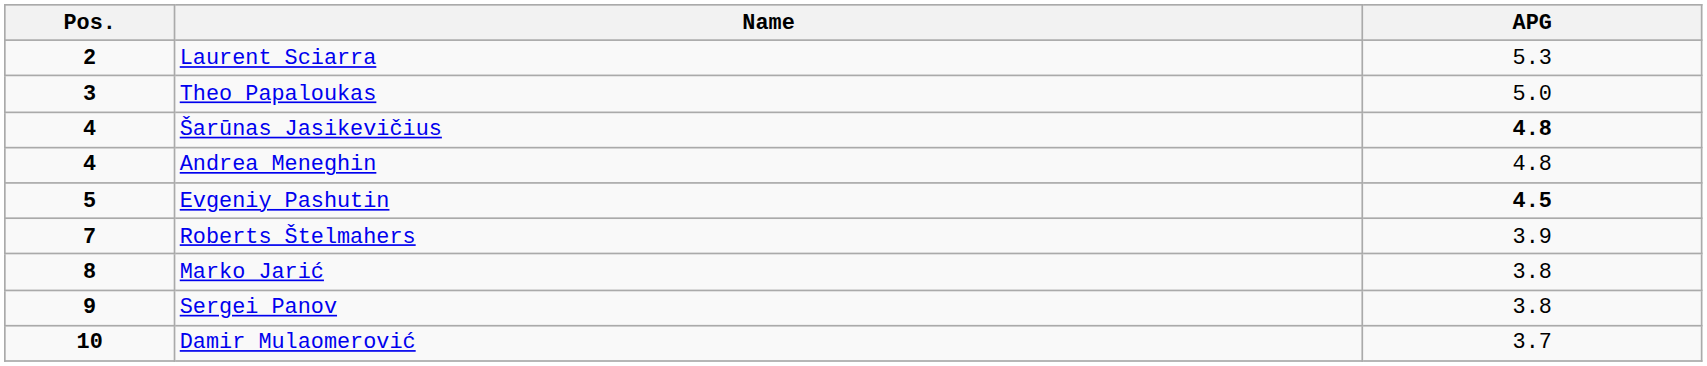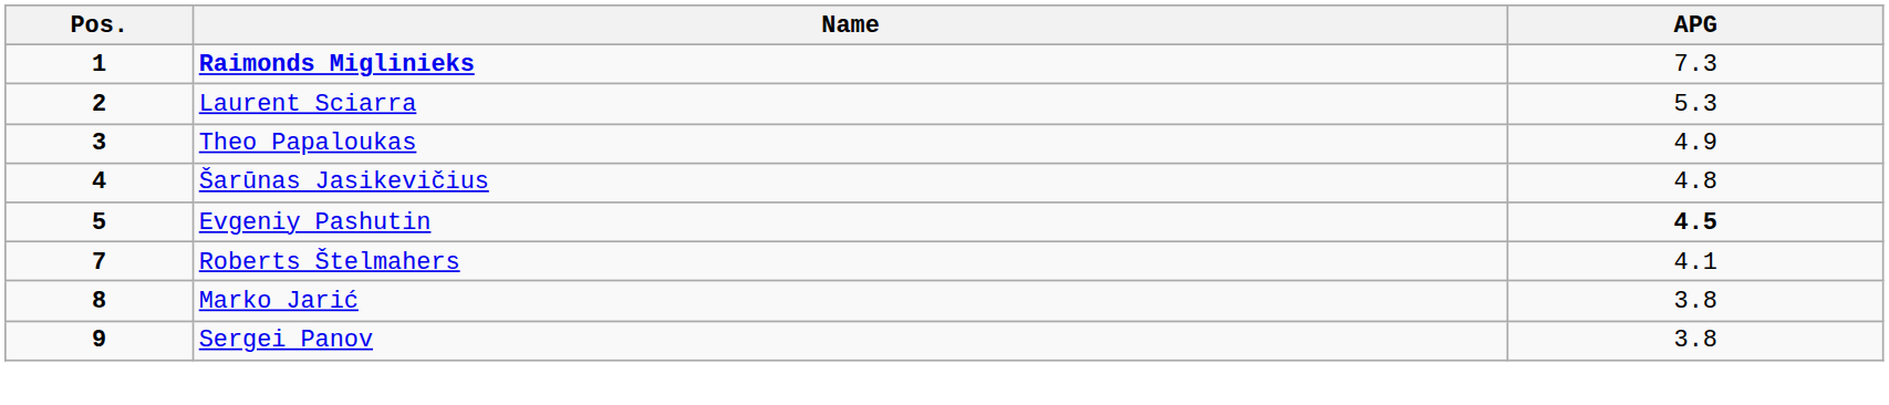 <table class=wikitable width="80%">
 <tr>
 <th width="10%">Pos.</th>
 <th width="70%">Name</th>
 <th width="20%">APG</th>
+</tr>
+<tr>
+<td align=center><strong>1</strong></td>
+<td> <strong><a href='#'>Raimonds Miglinieks</a></strong></td>
+<td align=center>7.3</td>
 </tr>
 <tr>
 <td align=center><strong>2</strong></td>
 <td> <a href='#'>Laurent Sciarra</a></td>
 <td align=center>5.3</td>
 </tr>
 <tr>
 <td align=center><strong>3</strong></td>
 <td> <a href='#'>Theo Papaloukas</a></td>
-<td align=center>5.0</td>
+<td align=center>4.9</td>
 </tr>
 <tr>
 <td align=center><strong>4</strong></td>
 <td> <a href='#'>Šarūnas Jasikevičius</a></td>
-<td align=center><strong>4.8</strong></td>
-</tr>
-<tr>
-<td align=center><strong>4</strong></td>
-<td> <a href='#'>Andrea Meneghin</a></td>
 <td align=center>4.8</td>
 </tr>
 <tr>
 <td align=center><strong>5</strong></td>
 <td> <a href='#'>Evgeniy Pashutin</a></td>
 <td align=center><strong>4.5</strong></td>
 </tr>
 <tr>
 <td align=center><strong>7</strong></td>
 <td> <a href='#'>Roberts Štelmahers</a></td>
-<td align=center>3.9</td>
+<td align=center>4.1</td>
 </tr>
 <tr>
 <td align=center><strong>8</strong></td>
 <td> <a href='#'>Marko Jarić</a></td>
 <td align=center>3.8</td>
 </tr>
 <tr>
 <td align=center><strong>9</strong></td>
 <td> <a href='#'>Sergei Panov</a></td>
 <td align=center>3.8</td>
 </tr>
-<tr>
-<td align=center><strong>10</strong></td>
-<td> <a href='#'>Damir Mulaomerović</a></td>
-<td align=center>3.7</td>
-</tr>
 </table>
